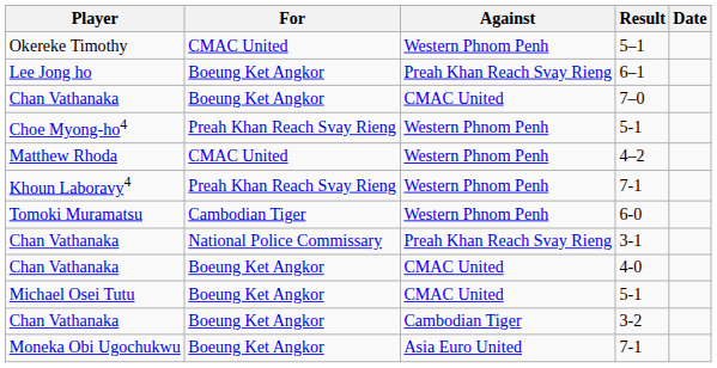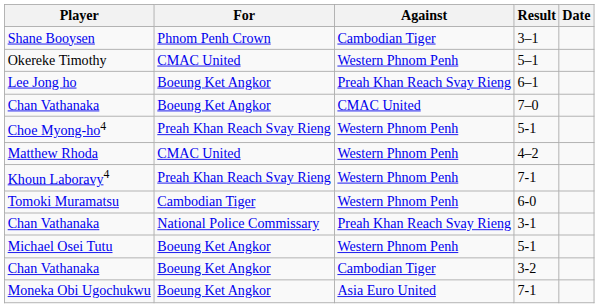 <table class="wikitable sortable">
 <tr>
 <th>Player</th>
 <th>For</th>
 <th>Against</th>
 <th align=center>Result</th>
 <th>Date</th>
+</tr>
+<tr>
+<td> <a href='#'>Shane Booysen</a></td>
+<td><a href='#'>Phnom Penh Crown</a></td>
+<td><a href='#'>Cambodian Tiger</a></td>
+<td>3–1</td>
+<td></td>
 </tr>
 <tr>
 <td> Okereke Timothy</td>
 <td><a href='#'>CMAC United</a></td>
 <td><a href='#'>Western Phnom Penh</a></td>
 <td>5–1</td>
 <td></td>
 </tr>
 <tr>
 <td> <a href='#'>Lee Jong ho</a></td>
 <td><a href='#'>Boeung Ket Angkor</a></td>
 <td><a href='#'>Preah Khan Reach Svay Rieng</a></td>
 <td>6–1</td>
 <td></td>
 </tr>
 <tr>
 <td> <a href='#'>Chan Vathanaka</a></td>
 <td><a href='#'>Boeung Ket Angkor</a></td>
 <td><a href='#'>CMAC United</a></td>
 <td>7–0</td>
 <td></td>
 </tr>
 <tr>
 <td> <a href='#'>Choe Myong-ho</a><sup>4</sup></td>
 <td><a href='#'>Preah Khan Reach Svay Rieng</a></td>
 <td><a href='#'>Western Phnom Penh</a></td>
 <td>5-1</td>
 <td></td>
 </tr>
 <tr>
 <td> <a href='#'>Matthew Rhoda</a></td>
 <td><a href='#'>CMAC United</a></td>
 <td><a href='#'>Western Phnom Penh</a></td>
 <td>4–2</td>
 <td></td>
 </tr>
 <tr>
 <td> <a href='#'>Khoun Laboravy</a><sup>4</sup></td>
 <td><a href='#'>Preah Khan Reach Svay Rieng</a></td>
 <td><a href='#'>Western Phnom Penh</a></td>
 <td>7-1</td>
 <td></td>
 </tr>
 <tr>
 <td> <a href='#'>Tomoki Muramatsu</a></td>
 <td><a href='#'>Cambodian Tiger</a></td>
 <td><a href='#'>Western Phnom Penh</a></td>
 <td>6-0</td>
 <td></td>
 </tr>
 <tr>
 <td> <a href='#'>Chan Vathanaka</a></td>
 <td><a href='#'>National Police Commissary</a></td>
 <td><a href='#'>Preah Khan Reach Svay Rieng</a></td>
 <td>3-1</td>
 <td></td>
 </tr>
 <tr>
-<td> <a href='#'>Chan Vathanaka</a></td>
-<td><a href='#'>Boeung Ket Angkor</a></td>
-<td><a href='#'>CMAC United</a></td>
-<td>4-0</td>
-<td></td>
-</tr>
-<tr>
 <td> <a href='#'>Michael Osei Tutu</a></td>
 <td><a href='#'>Boeung Ket Angkor</a></td>
-<td><a href='#'>CMAC United</a></td>
+<td><a href='#'>Western Phnom Penh</a></td>
 <td>5-1</td>
 <td></td>
 </tr>
 <tr>
 <td> <a href='#'>Chan Vathanaka</a></td>
 <td><a href='#'>Boeung Ket Angkor</a></td>
 <td><a href='#'>Cambodian Tiger</a></td>
 <td>3-2</td>
 <td></td>
 </tr>
 <tr>
 <td> <a href='#'>Moneka Obi Ugochukwu</a></td>
 <td><a href='#'>Boeung Ket Angkor</a></td>
 <td><a href='#'>Asia Euro United</a></td>
 <td>7-1</td>
 <td></td>
 </tr>
 </table>
